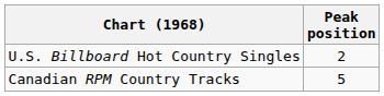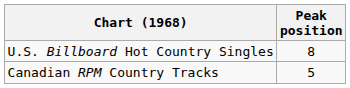 <table class="wikitable sortable">
 <tr>
 <th align="left">Chart (1968)</th>
 <th align="center">Peak<br>position</th>
 </tr>
 <tr>
 <td align="left">U.S. <em>Billboard</em> Hot Country Singles</td>
-<td align="center">2</td>
+<td align="center">8</td>
 </tr>
 <tr>
 <td align="left">Canadian <em>RPM</em> Country Tracks</td>
 <td align="center">5</td>
 </tr>
 </table>
